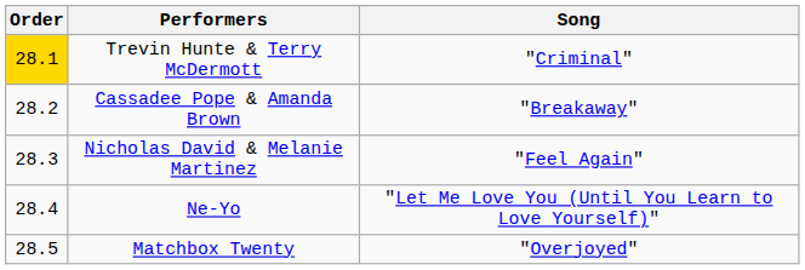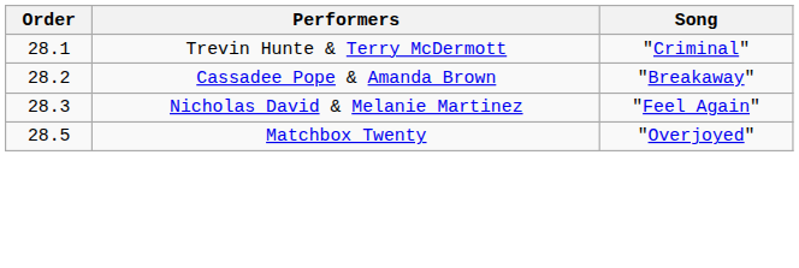 <table class="wikitable" style="text-align:center; width:65%;">
 <tr>
 <th>Order</th>
 <th>Performers</th>
 <th>Song</th>
 </tr>
 <tr>
-<td style="background: gold;">28.1</td>
+<td>28.1</td>
 <td>Trevin Hunte & <a href='#'>Terry McDermott</a></td>
 <td>"<a href='#'>Criminal</a>"</td>
 </tr>
 <tr>
 <td>28.2</td>
 <td><a href='#'>Cassadee Pope</a> & <a href='#'>Amanda Brown</a></td>
 <td>"<a href='#'>Breakaway</a>"</td>
 </tr>
 <tr>
 <td>28.3</td>
 <td><a href='#'>Nicholas David</a> & <a href='#'>Melanie Martinez</a></td>
 <td>"<a href='#'>Feel Again</a>"</td>
 </tr>
 <tr>
-<td>28.4</td>
-<td><a href='#'>Ne-Yo</a></td>
-<td>"<a href='#'>Let Me Love You (Until You Learn to Love Yourself)</a>"</td>
-</tr>
-<tr>
 <td>28.5</td>
 <td><a href='#'>Matchbox Twenty</a></td>
 <td>"<a href='#'>Overjoyed</a>"</td>
 </tr>
 </table>
